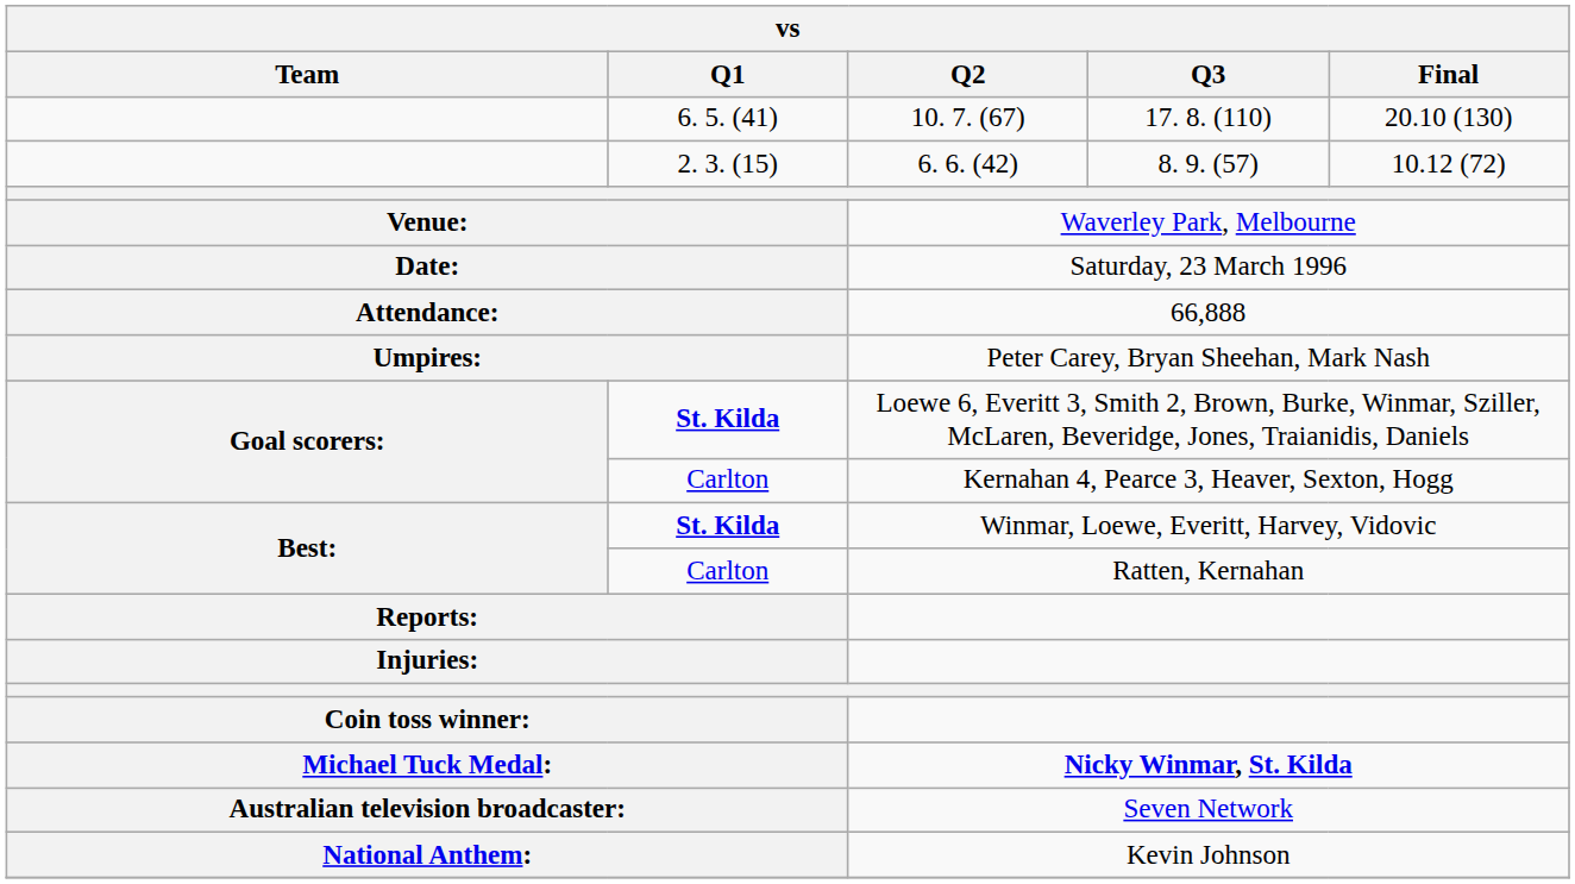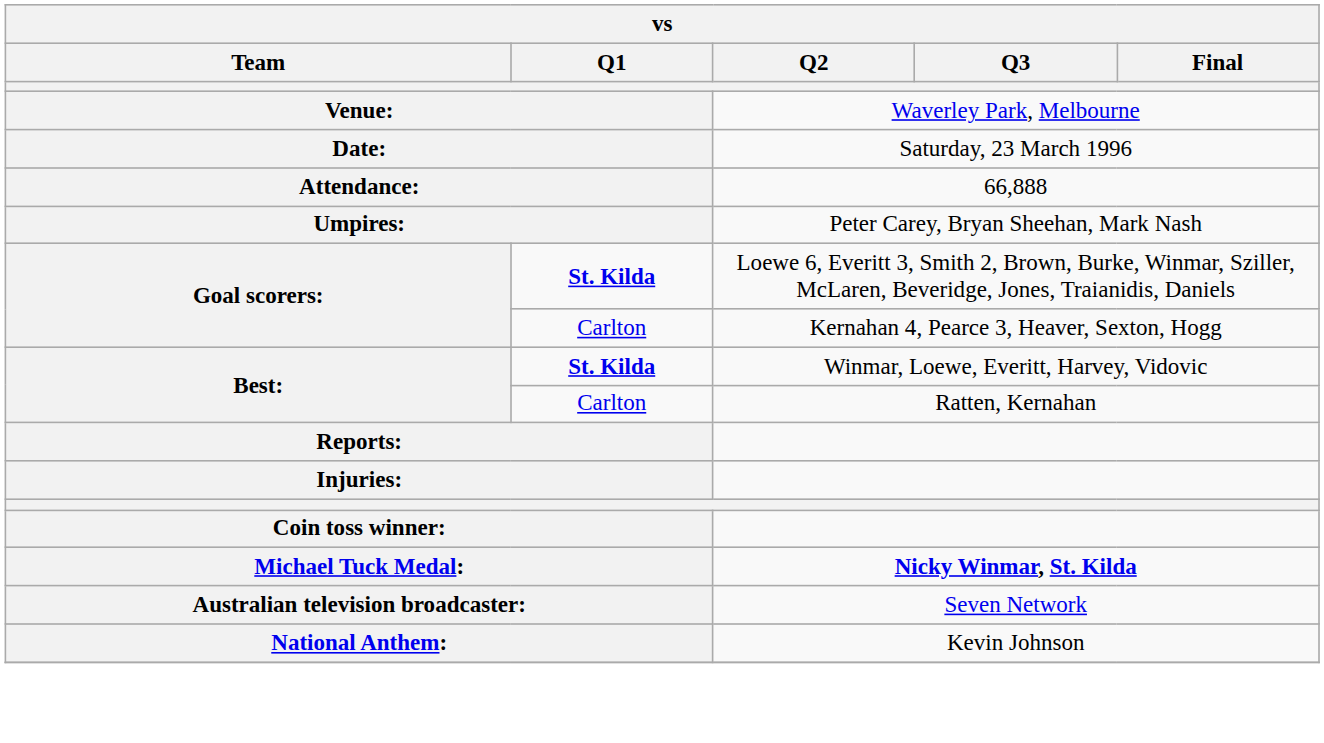 <table class="wikitable" style="margin:1em auto; font-size:90%; text-align:center; width:65%;">
 <tr>
 <th colspan="5"><strong></strong> vs </th>
 </tr>
 <tr>
 <th width=25%>Team</th>
 <th width=10%>Q1</th>
 <th width=10%>Q2</th>
 <th width=10%>Q3</th>
 <th width=10%>Final</th>
-</tr>
-<tr>
-<td><strong></strong></td>
-<td>6. 5. (41)</td>
-<td>10. 7. (67)</td>
-<td>17. 8. (110)</td>
-<td>20.10 (130)</td>
-</tr>
-<tr>
-<td></td>
-<td>2. 3. (15)</td>
-<td>6. 6. (42)</td>
-<td>8. 9. (57)</td>
-<td>10.12 (72)</td>
 </tr>
 <tr>
 <th colspan="5"></th>
 </tr>
 <tr>
 <th colspan="2">Venue:</th>
 <td colspan="3"><a href='#'>Waverley Park</a>, <a href='#'>Melbourne</a></td>
 </tr>
 <tr>
 <th colspan="2">Date:</th>
 <td colspan="3">Saturday, 23 March 1996</td>
 </tr>
 <tr>
 <th colspan="2">Attendance:</th>
 <td colspan="3">66,888</td>
 </tr>
 <tr>
 <th colspan="2">Umpires:</th>
 <td colspan="3">Peter Carey, Bryan Sheehan, Mark Nash</td>
 </tr>
 <tr>
 <th rowspan="2">Goal scorers:</th>
 <td><strong><a href='#'>St. Kilda</a></strong></td>
 <td colspan="3">Loewe 6, Everitt 3, Smith 2, Brown, Burke, Winmar, Sziller, McLaren, Beveridge, Jones, Traianidis, Daniels</td>
 </tr>
 <tr>
 <td><a href='#'>Carlton</a></td>
 <td colspan="3">Kernahan 4, Pearce 3, Heaver, Sexton, Hogg</td>
 </tr>
 <tr>
 <th rowspan="2">Best:</th>
 <td><strong><a href='#'>St. Kilda</a></strong></td>
 <td colspan="3">Winmar, Loewe, Everitt, Harvey, Vidovic</td>
 </tr>
 <tr>
 <td><a href='#'>Carlton</a></td>
 <td colspan="3">Ratten, Kernahan</td>
 </tr>
 <tr>
 <th colspan="2">Reports:</th>
 <td colspan="3"></td>
 </tr>
 <tr>
 <th colspan="2">Injuries:</th>
 <td colspan="3"></td>
 </tr>
 <tr>
 <th colspan="5"></th>
 </tr>
 <tr>
 <th colspan="2">Coin toss winner:</th>
 <td colspan="3"></td>
 </tr>
 <tr>
 <th colspan="2"><a href='#'>Michael Tuck Medal</a>:</th>
 <td colspan="3"><strong><a href='#'>Nicky Winmar</a>, <a href='#'>St. Kilda</a></strong></td>
 </tr>
 <tr>
 <th colspan="2">Australian television broadcaster:</th>
 <td colspan="3"><a href='#'>Seven Network</a></td>
 </tr>
 <tr>
 <th colspan="2"><a href='#'>National Anthem</a>:</th>
 <td colspan="3">Kevin Johnson</td>
 </tr>
 <tr>
 </tr>
 </table>
